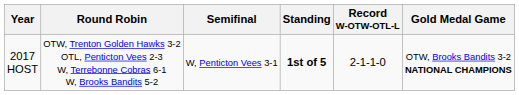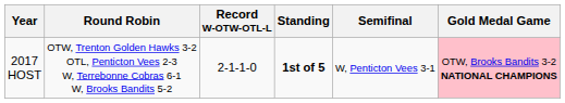 <table class="wikitable" style="text-align:center;">
 <tr>
 <th>Year</th>
 <th>Round Robin</th>
+<th>Record<br><small>W-OTW-OTL-L</small></th>
+<th>Standing</th>
 <th>Semifinal</th>
-<th>Standing</th>
-<th>Record<br><small>W-OTW-OTL-L</small></th>
 <th>Gold Medal Game</th>
 </tr>
 <tr>
 <td>2017<br>HOST</td>
 <td><small>OTW, <a href='#'>Trenton Golden Hawks</a> 3-2<br>OTL, <a href='#'>Penticton Vees</a> 2-3<br>W, <a href='#'>Terrebonne Cobras</a> 6-1<br>W, <a href='#'>Brooks Bandits</a> 5-2</small></td>
+<td>2-1-1-0</td>
+<td><strong>1st of 5</strong></td>
 <td><small>W, <a href='#'>Penticton Vees</a> 3-1</small></td>
-<td><strong>1st of 5</strong></td>
-<td>2-1-1-0</td>
-<td><small> OTW, <a href='#'>Brooks Bandits</a> 3-2<br><strong>NATIONAL CHAMPIONS</strong></small></td>
+<td style="background: pink;"><small> OTW, <a href='#'>Brooks Bandits</a> 3-2<br><strong>NATIONAL CHAMPIONS</strong></small></td>
 </tr>
 </table>
